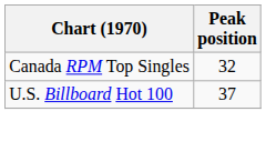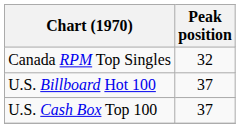 <table class="wikitable sortable">
 <tr>
 <th>Chart (1970)</th>
 <th>Peak<br>position</th>
 </tr>
 <tr>
 <td>Canada <em><a href='#'>RPM</a></em> Top Singles</td>
 <td style="text-align:center;">32</td>
 </tr>
 <tr>
 <td>U.S. <em><a href='#'>Billboard</a></em> <a href='#'>Hot 100</a></td>
 <td style="text-align:center;">37</td>
 </tr>
 <tr>
+<td>U.S. <a href='#'><em>Cash Box</em></a> Top 100</td>
+<td align="center">37</td>
+</tr>
+<tr>
 </tr>
 </table>
